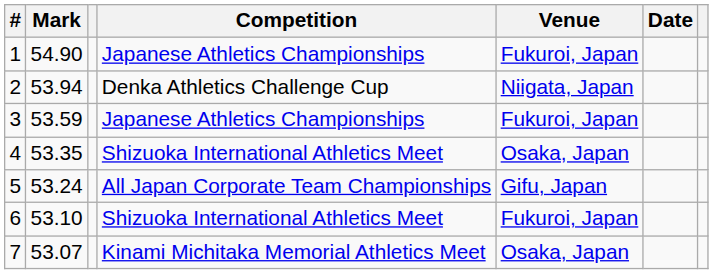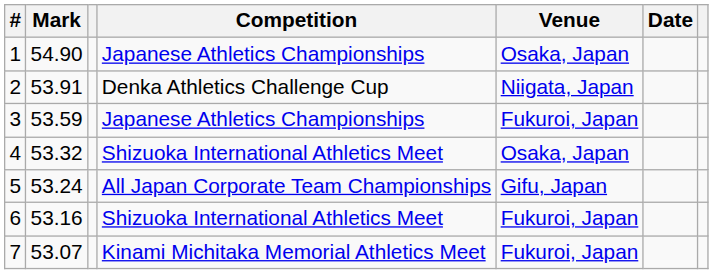 <table class="wikitable sortable">
 <tr>
 <th>#</th>
 <th>Mark</th>
 <th class=unsortable></th>
 <th>Competition</th>
 <th>Venue</th>
 <th>Date</th>
 <th class=unsortable></th>
 </tr>
 <tr>
 <td align=center>1</td>
 <td align=right>54.90</td>
 <td> </td>
 <td><a href='#'>Japanese Athletics Championships</a></td>
-<td><a href='#'>Fukuroi, Japan</a></td>
+<td><a href='#'>Osaka, Japan</a></td>
 <td align=right></td>
 <td></td>
 </tr>
 <tr>
 <td align=center>2</td>
-<td align=right>53.94</td>
+<td align=right>53.91</td>
 <td></td>
 <td>Denka Athletics Challenge Cup</td>
 <td><a href='#'>Niigata, Japan</a></td>
 <td align=right></td>
 <td></td>
 </tr>
 <tr>
 <td align=center>3</td>
 <td align=right>53.59</td>
 <td> </td>
 <td><a href='#'>Japanese Athletics Championships</a></td>
 <td><a href='#'>Fukuroi, Japan</a></td>
 <td align=right><a href='#'></a></td>
 <td></td>
 </tr>
 <tr>
 <td align=center>4</td>
-<td align=right>53.35</td>
+<td align=right>53.32</td>
 <td> </td>
 <td><a href='#'>Shizuoka International Athletics Meet</a></td>
 <td><a href='#'>Osaka, Japan</a></td>
 <td align=right><a href='#'></a></td>
 <td></td>
 </tr>
 <tr>
 <td align=center>5</td>
 <td align=right>53.24</td>
 <td></td>
 <td><a href='#'>All Japan Corporate Team Championships</a></td>
 <td><a href='#'>Gifu, Japan</a></td>
 <td align=right></td>
 <td></td>
 </tr>
 <tr>
 <td align=center>6</td>
-<td align=right>53.10</td>
+<td align=right>53.16</td>
 <td></td>
 <td><a href='#'>Shizuoka International Athletics Meet</a></td>
 <td><a href='#'>Fukuroi, Japan</a></td>
 <td align=right></td>
 <td></td>
 </tr>
 <tr>
 <td align=center>7</td>
 <td align=right>53.07</td>
 <td></td>
 <td><a href='#'>Kinami Michitaka Memorial Athletics Meet</a></td>
-<td><a href='#'>Osaka, Japan</a></td>
+<td><a href='#'>Fukuroi, Japan</a></td>
 <td align=right></td>
 <td></td>
 </tr>
 </table>
